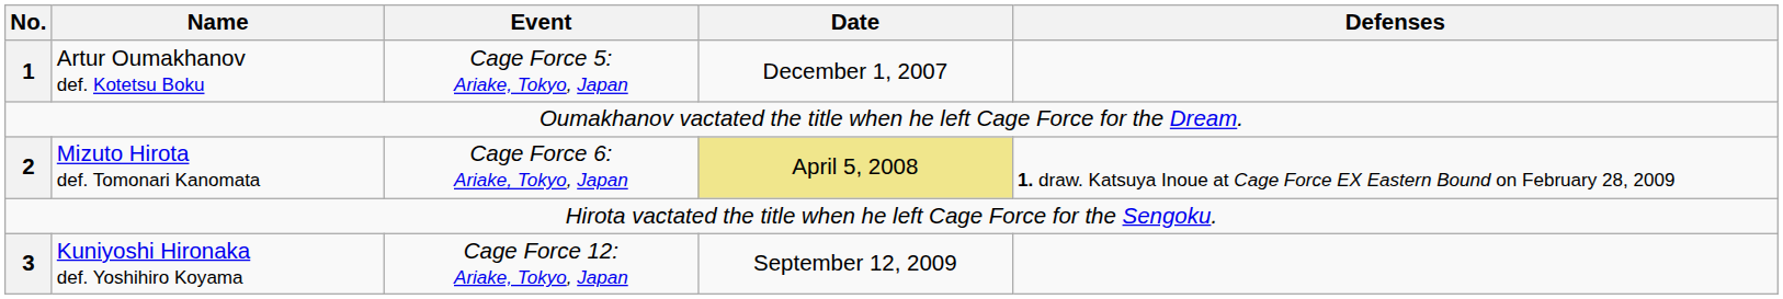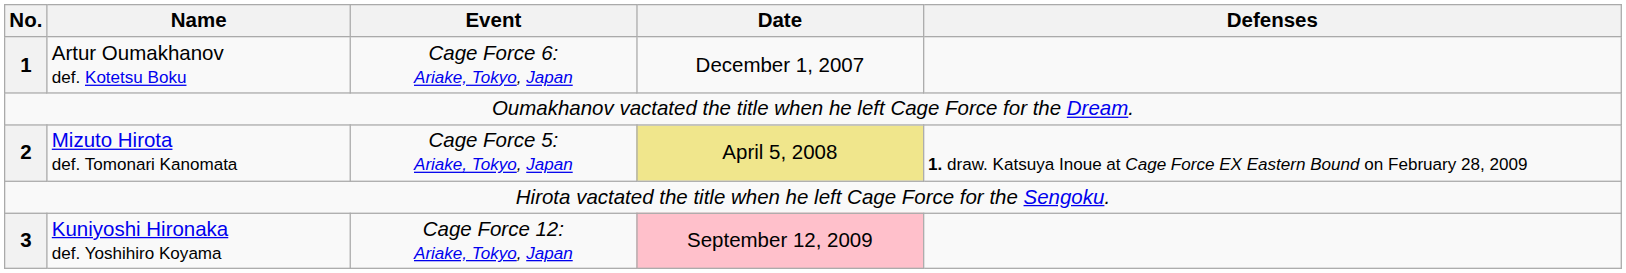 <table class="wikitable" width=100%>
 <tr>
 <th width=1%>No.</th>
 <th width=19%>Name</th>
 <th width=18%>Event</th>
 <th width=18%>Date</th>
 <th width=44%>Defenses</th>
 </tr>
 <tr>
 <th>1</th>
 <td align=left> Artur Oumakhanov<br><small>def. <a href='#'>Kotetsu Boku</a></small></td>
-<td align=center><em>Cage Force 5:</em><br><em><small><a href='#'>Ariake, Tokyo</a>, <a href='#'>Japan</a></small></em><br></td>
+<td align=center><em>Cage Force 6:</em><br><em><small><a href='#'>Ariake, Tokyo</a>, <a href='#'>Japan</a></small></em><br></td>
 <td align=center>December 1, 2007</td>
 <td></td>
 </tr>
 <tr>
 <td align="center" colspan="5"><em>Oumakhanov vactated the title when he left Cage Force for the <a href='#'>Dream</a>.</em></td>
 </tr>
 <tr>
 <th>2</th>
 <td align=left> <a href='#'>Mizuto Hirota</a><br><small>def. Tomonari Kanomata</small></td>
-<td align=center><em>Cage Force 6:</em><br><em><small><a href='#'>Ariake, Tokyo</a>, <a href='#'>Japan</a></small></em><br></td>
+<td align=center><em>Cage Force 5:</em><br><em><small><a href='#'>Ariake, Tokyo</a>, <a href='#'>Japan</a></small></em><br></td>
 <td align=center style="background: khaki;">April 5, 2008</td>
 <td><br><small><strong>1.</strong> draw. Katsuya Inoue at <em>Cage Force EX Eastern Bound</em> on February 28, 2009</small></td>
 </tr>
 <tr>
 <td align="center" colspan="5"><em>Hirota vactated the title when he left Cage Force for the <a href='#'>Sengoku</a>.</em></td>
 </tr>
 <tr>
 <th>3</th>
 <td align=left> <a href='#'>Kuniyoshi Hironaka</a><br><small>def. Yoshihiro Koyama</small></td>
 <td align=center><em>Cage Force 12:</em><br><em><small><a href='#'>Ariake, Tokyo</a>, <a href='#'>Japan</a></small></em><br></td>
-<td align=center>September 12, 2009</td>
+<td align=center style="background: pink;">September 12, 2009</td>
 <td></td>
 </tr>
 </table>
